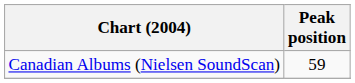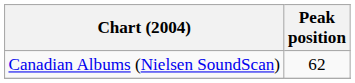 <table class="wikitable">
 <tr>
 <th align="left">Chart (2004)</th>
 <th align="left">Peak<br>position</th>
 </tr>
 <tr>
 <td><a href='#'>Canadian Albums</a> (<a href='#'>Nielsen SoundScan</a>)</td>
-<td align="center">59</td>
+<td align="center">62</td>
 </tr>
 <tr>
 </tr>
 <tr>
 </tr>
 </table>
